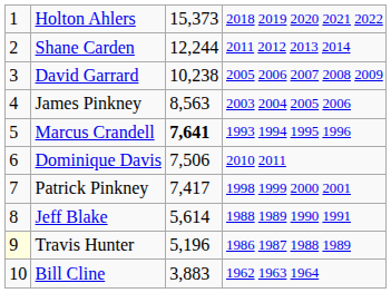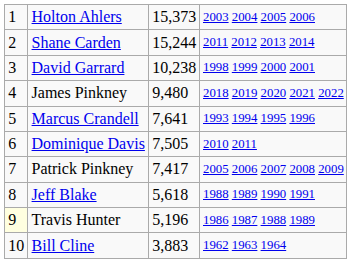 <table class="wikitable">
 <tr>
 </tr>
 <tr>
 <td>1</td>
 <td><a href='#'>Holton Ahlers</a></td>
 <td><abbr>15,373</abbr></td>
-<td style="font-size:80%;"><a href='#'>2018</a> <a href='#'>2019</a> <a href='#'>2020</a> <a href='#'>2021</a> <a href='#'>2022</a></td>
+<td style="font-size:80%;"><a href='#'>2003</a> <a href='#'>2004</a> <a href='#'>2005</a> <a href='#'>2006</a></td>
 </tr>
 <tr>
 <td>2</td>
 <td><a href='#'>Shane Carden</a></td>
-<td><abbr>12,244</abbr></td>
+<td><abbr>15,244</abbr></td>
 <td style="font-size:80%;"><a href='#'>2011</a> <a href='#'>2012</a> <a href='#'>2013</a> <a href='#'>2014</a></td>
 </tr>
 <tr>
 <td>3</td>
 <td><a href='#'>David Garrard</a></td>
 <td><abbr>10,238</abbr></td>
-<td style="font-size:80%;"><a href='#'>2005</a> <a href='#'>2006</a> <a href='#'>2007</a> <a href='#'>2008</a> <a href='#'>2009</a></td>
+<td style="font-size:80%;"><a href='#'>1998</a> <a href='#'>1999</a> <a href='#'>2000</a> <a href='#'>2001</a></td>
 </tr>
 <tr>
 <td>4</td>
 <td>James Pinkney</td>
-<td><abbr>8,563</abbr></td>
-<td style="font-size:80%;"><a href='#'>2003</a> <a href='#'>2004</a> <a href='#'>2005</a> <a href='#'>2006</a></td>
+<td><abbr>9,480</abbr></td>
+<td style="font-size:80%;"><a href='#'>2018</a> <a href='#'>2019</a> <a href='#'>2020</a> <a href='#'>2021</a> <a href='#'>2022</a></td>
 </tr>
 <tr>
 <td>5</td>
 <td><a href='#'>Marcus Crandell</a></td>
-<td><strong><abbr>7,641</abbr></strong></td>
+<td><abbr>7,641</abbr></td>
 <td style="font-size:80%;"><a href='#'>1993</a> <a href='#'>1994</a> <a href='#'>1995</a> <a href='#'>1996</a></td>
 </tr>
 <tr>
 <td>6</td>
 <td><a href='#'>Dominique Davis</a></td>
-<td><abbr>7,506</abbr></td>
+<td><abbr>7,505</abbr></td>
 <td style="font-size:80%;"><a href='#'>2010</a> <a href='#'>2011</a></td>
 </tr>
 <tr>
 <td>7</td>
 <td>Patrick Pinkney</td>
 <td><abbr>7,417</abbr></td>
-<td style="font-size:80%;"><a href='#'>1998</a> <a href='#'>1999</a> <a href='#'>2000</a> <a href='#'>2001</a></td>
+<td style="font-size:80%;"><a href='#'>2005</a> <a href='#'>2006</a> <a href='#'>2007</a> <a href='#'>2008</a> <a href='#'>2009</a></td>
 </tr>
 <tr>
 <td>8</td>
 <td><a href='#'>Jeff Blake</a></td>
-<td><abbr>5,614</abbr></td>
+<td><abbr>5,618</abbr></td>
 <td style="font-size:80%;"><a href='#'>1988</a> <a href='#'>1989</a> <a href='#'>1990</a> <a href='#'>1991</a></td>
 </tr>
 <tr>
 <td style="background: lightyellow;">9</td>
 <td>Travis Hunter</td>
 <td><abbr>5,196</abbr></td>
 <td style="font-size:80%;"><a href='#'>1986</a> <a href='#'>1987</a> <a href='#'>1988</a> <a href='#'>1989</a></td>
 </tr>
 <tr>
 <td>10</td>
 <td><a href='#'>Bill Cline</a></td>
 <td><abbr>3,883</abbr></td>
 <td style="font-size:80%;"><a href='#'>1962</a> <a href='#'>1963</a> <a href='#'>1964</a></td>
 </tr>
 </table>
